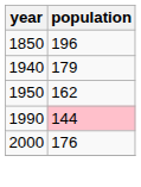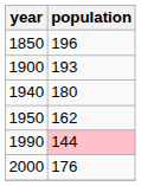 <table class="wikitable">
 <tr>
 <th>year</th>
 <th>population</th>
 </tr>
 <tr>
 <td>1850</td>
 <td>196</td>
 </tr>
 <tr>
+<td>1900</td>
+<td>193</td>
+</tr>
+<tr>
 <td>1940</td>
-<td>179</td>
+<td>180</td>
 </tr>
 <tr>
 <td>1950</td>
 <td>162</td>
 </tr>
 <tr>
 <td>1990</td>
 <td style="background: pink;">144</td>
 </tr>
 <tr>
 <td>2000</td>
 <td>176</td>
 </tr>
 <tr>
 </tr>
 </table>
